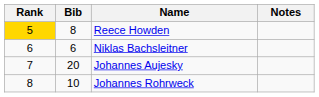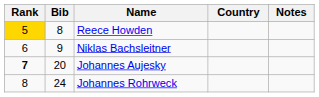 <table class="wikitable" style="text-align:center; width:450px">
 <tr>
 <th>Rank</th>
 <th>Bib</th>
 <th>Name</th>
+<th>Country</th>
 <th>Notes</th>
 </tr>
 <tr>
 <td style="background: gold;">5</td>
 <td>8</td>
 <td align=left><a href='#'>Reece Howden</a></td>
+<td align=left></td>
 <td></td>
 </tr>
 <tr>
 <td>6</td>
-<td>6</td>
+<td>9</td>
 <td align=left><a href='#'>Niklas Bachsleitner</a></td>
+<td align=left></td>
 <td></td>
 </tr>
 <tr>
-<td>7</td>
+<td><strong>7</strong></td>
 <td>20</td>
 <td align=left><a href='#'>Johannes Aujesky</a></td>
+<td align=left></td>
 <td></td>
 </tr>
 <tr>
 <td>8</td>
-<td>10</td>
+<td>24</td>
 <td align=left><a href='#'>Johannes Rohrweck</a></td>
+<td align=left></td>
 <td></td>
 </tr>
 </table>
